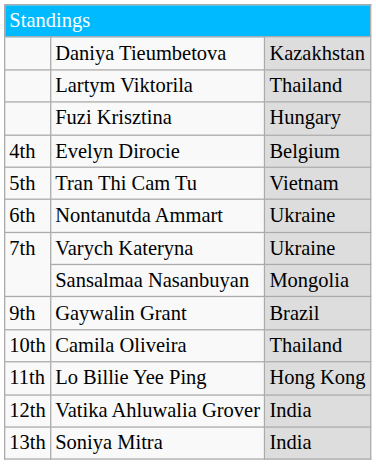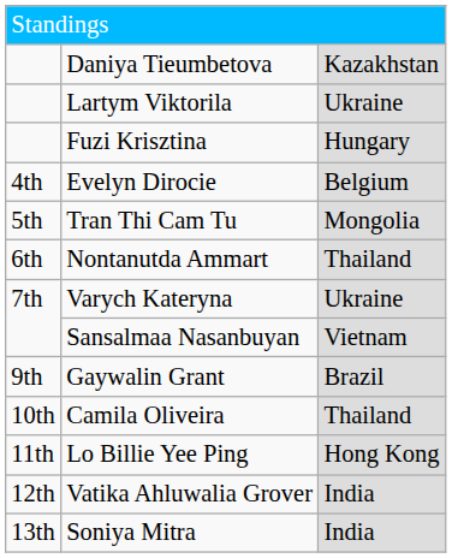 <table class="wikitable">
 <tr>
 <td colspan="3" style="background:#00baff;color:#fff">Standings</td>
 </tr>
 <tr>
 <td></td>
 <td>Daniya Tieumbetova</td>
 <td style="background:#dddddd"> Kazakhstan</td>
 </tr>
 <tr>
 <td></td>
 <td>Lartym Viktorila</td>
-<td style="background:#dddddd"> Thailand</td>
+<td style="background:#dddddd"> Ukraine</td>
 </tr>
 <tr>
 <td></td>
 <td>Fuzi Krisztina</td>
 <td style="background:#dddddd"> Hungary</td>
 </tr>
 <tr>
 <td>4th</td>
 <td>Evelyn Dirocie</td>
 <td style="background:#dddddd"> Belgium</td>
 </tr>
 <tr>
 <td>5th</td>
 <td>Tran Thi Cam Tu</td>
-<td style="background:#dddddd"> Vietnam</td>
+<td style="background:#dddddd"> Mongolia</td>
 </tr>
 <tr>
 <td>6th</td>
 <td>Nontanutda Ammart</td>
-<td style="background:#dddddd"> Ukraine</td>
+<td style="background:#dddddd"> Thailand</td>
 </tr>
 <tr>
 <td valign=top rowspan=2>7th</td>
 <td>Varych Kateryna</td>
 <td style="background:#dddddd"> Ukraine</td>
 </tr>
 <tr>
 <td>Sansalmaa Nasanbuyan</td>
-<td style="background:#dddddd"> Mongolia</td>
+<td style="background:#dddddd"> Vietnam</td>
 </tr>
 <tr>
 <td>9th</td>
 <td>Gaywalin Grant</td>
 <td style="background:#dddddd"> Brazil</td>
 </tr>
 <tr>
 <td>10th</td>
 <td>Camila Oliveira</td>
 <td style="background:#dddddd"> Thailand</td>
 </tr>
 <tr>
 <td>11th</td>
 <td>Lo Billie Yee Ping</td>
 <td style="background:#dddddd"> Hong Kong</td>
 </tr>
 <tr>
 <td>12th</td>
 <td>Vatika Ahluwalia Grover</td>
 <td style="background:#dddddd"> India</td>
 </tr>
 <tr>
 <td>13th</td>
 <td>Soniya Mitra</td>
 <td style="background:#dddddd"> India</td>
 </tr>
 </table>
